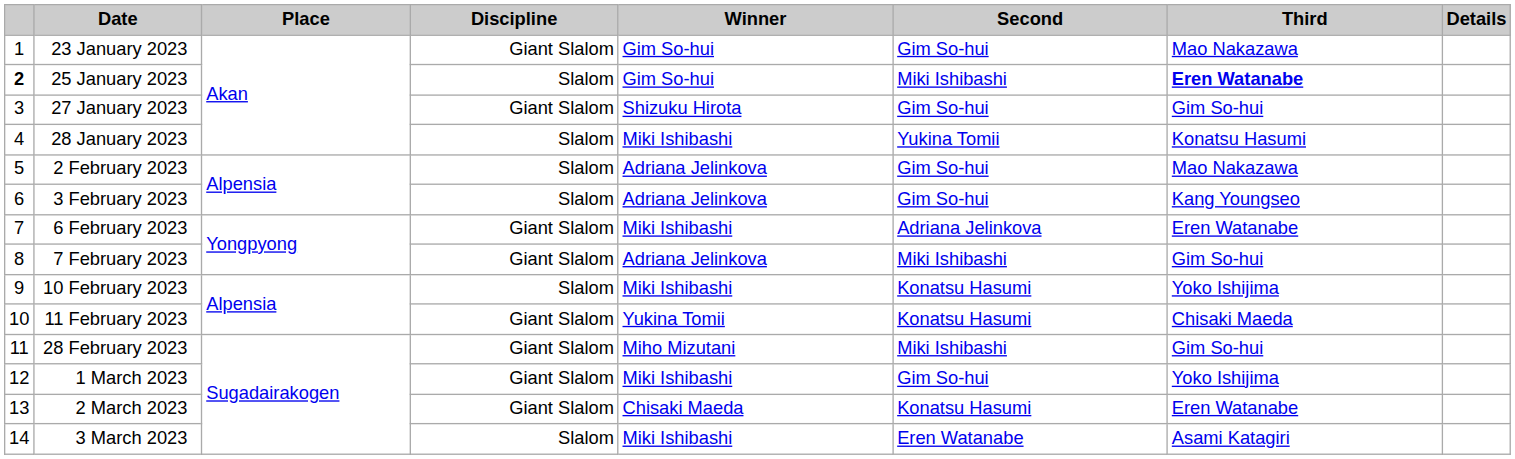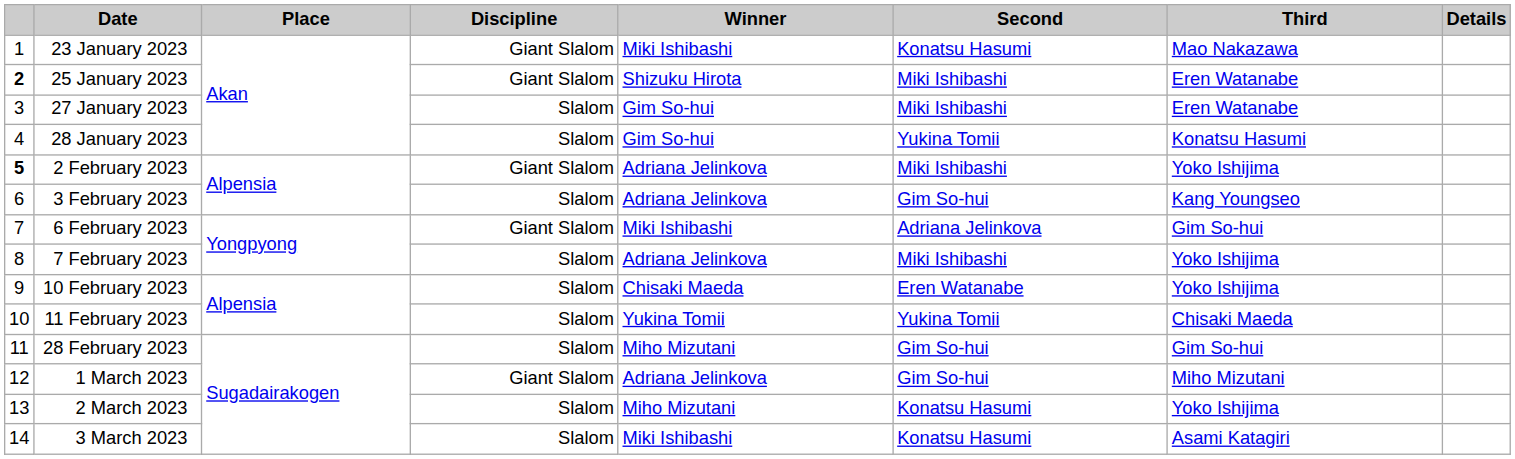 <table class="wikitable plainrowheaders" style="background:#fff; font-size:86%; line-height:16px; border:grey solid 1px; border-collapse:collapse;">
 <tr style="background:#ccc; text-align:center;">
 <th scope="col" style="background:#ccc; width=30 px;"></th>
 <th scope="col" style="background:#ccc; width:120px;">Date</th>
 <th scope="col" style="background:#ccc; width:150px;">Place</th>
 <th scope="col" style="background:#ccc; width:150px;">Discipline</th>
 <th scope="col" style="background:#ccc; width:200px;">Winner</th>
 <th scope="col" style="background:#ccc; width:200px;">Second</th>
 <th scope="col" style="background:#ccc; width:200px;">Third</th>
 <th scope="col" style="background:#ccc; width:10px;">Details</th>
 </tr>
 <tr>
 <td align=center>1</td>
 <td align=right>23 January 2023  </td>
 <td rowspan=4> <a href='#'>Akan</a></td>
 <td align=right>Giant Slalom</td>
-<td> <a href='#'>Gim So-hui</a></td>
-<td> <a href='#'>Gim So-hui</a></td>
+<td> <a href='#'>Miki Ishibashi</a></td>
+<td> <a href='#'>Konatsu Hasumi</a></td>
 <td> <a href='#'>Mao Nakazawa</a></td>
 <td></td>
 </tr>
 <tr>
 <td align=center><strong>2</strong></td>
 <td align=right>25 January 2023  </td>
-<td align=right>Slalom</td>
-<td> <a href='#'>Gim So-hui</a></td>
+<td align=right>Giant Slalom</td>
+<td> <a href='#'>Shizuku Hirota</a></td>
 <td> <a href='#'>Miki Ishibashi</a></td>
-<td><strong> <a href='#'>Eren Watanabe</a></strong></td>
+<td> <a href='#'>Eren Watanabe</a></td>
 <td></td>
 </tr>
 <tr>
 <td align=center>3</td>
 <td align=right>27 January 2023   </td>
-<td align=right>Giant Slalom</td>
-<td> <a href='#'>Shizuku Hirota</a></td>
+<td align=right>Slalom</td>
 <td> <a href='#'>Gim So-hui</a></td>
-<td> <a href='#'>Gim So-hui</a></td>
+<td> <a href='#'>Miki Ishibashi</a></td>
+<td> <a href='#'>Eren Watanabe</a></td>
 <td></td>
 </tr>
 <tr>
 <td align=center>4</td>
 <td align=right>28 January 2023   </td>
 <td align=right>Slalom</td>
-<td> <a href='#'>Miki Ishibashi</a></td>
+<td> <a href='#'>Gim So-hui</a></td>
 <td> <a href='#'>Yukina Tomii</a></td>
 <td> <a href='#'>Konatsu Hasumi</a></td>
 <td></td>
 </tr>
 <tr>
-<td align=center>5</td>
+<td align=center><strong>5</strong></td>
 <td align=right>2 February 2023  </td>
 <td rowspan=2> <a href='#'>Alpensia</a></td>
-<td align=right>Slalom</td>
+<td align=right>Giant Slalom</td>
 <td> <a href='#'>Adriana Jelinkova</a></td>
-<td> <a href='#'>Gim So-hui</a></td>
-<td> <a href='#'>Mao Nakazawa</a></td>
+<td> <a href='#'>Miki Ishibashi</a></td>
+<td> <a href='#'>Yoko Ishijima</a></td>
 <td></td>
 </tr>
 <tr>
 <td align=center>6</td>
 <td align=right>3 February 2023  </td>
 <td align=right>Slalom</td>
 <td> <a href='#'>Adriana Jelinkova</a></td>
 <td> <a href='#'>Gim So-hui</a></td>
 <td> <a href='#'>Kang Youngseo</a></td>
 <td></td>
 </tr>
 <tr>
 <td align=center>7</td>
 <td align=right>6 February 2023  </td>
 <td rowspan=2> <a href='#'>Yongpyong</a></td>
 <td align=right>Giant Slalom</td>
 <td> <a href='#'>Miki Ishibashi</a></td>
 <td> <a href='#'>Adriana Jelinkova</a></td>
-<td> <a href='#'>Eren Watanabe</a></td>
+<td> <a href='#'>Gim So-hui</a></td>
 <td></td>
 </tr>
 <tr>
 <td align=center>8</td>
 <td align=right>7 February 2023  </td>
-<td align=right>Giant Slalom</td>
+<td align=right>Slalom</td>
 <td> <a href='#'>Adriana Jelinkova</a></td>
 <td> <a href='#'>Miki Ishibashi</a></td>
-<td> <a href='#'>Gim So-hui</a></td>
+<td> <a href='#'>Yoko Ishijima</a></td>
 <td></td>
 </tr>
 <tr>
 <td align=center>9</td>
 <td align=right>10 February 2023  </td>
 <td rowspan=2> <a href='#'>Alpensia</a></td>
 <td align=right>Slalom</td>
-<td> <a href='#'>Miki Ishibashi</a></td>
-<td> <a href='#'>Konatsu Hasumi</a></td>
+<td> <a href='#'>Chisaki Maeda</a></td>
+<td> <a href='#'>Eren Watanabe</a></td>
 <td> <a href='#'>Yoko Ishijima</a></td>
 <td></td>
 </tr>
 <tr>
 <td align=center>10</td>
 <td align=right>11 February 2023  </td>
-<td align=right>Giant Slalom</td>
+<td align=right>Slalom</td>
 <td> <a href='#'>Yukina Tomii</a></td>
-<td> <a href='#'>Konatsu Hasumi</a></td>
+<td> <a href='#'>Yukina Tomii</a></td>
 <td> <a href='#'>Chisaki Maeda</a></td>
 <td></td>
 </tr>
 <tr>
 <td align=center>11</td>
 <td align=right>28 February 2023  </td>
 <td rowspan=4> <a href='#'>Sugadairakogen</a></td>
-<td align=right>Giant Slalom</td>
+<td align=right>Slalom</td>
 <td> <a href='#'>Miho Mizutani</a></td>
-<td> <a href='#'>Miki Ishibashi</a></td>
+<td> <a href='#'>Gim So-hui</a></td>
 <td> <a href='#'>Gim So-hui</a></td>
 <td></td>
 </tr>
 <tr>
 <td align=center>12</td>
 <td align=right>1 March 2023  </td>
 <td align=right>Giant Slalom</td>
-<td> <a href='#'>Miki Ishibashi</a></td>
+<td> <a href='#'>Adriana Jelinkova</a></td>
 <td> <a href='#'>Gim So-hui</a></td>
-<td> <a href='#'>Yoko Ishijima</a></td>
+<td> <a href='#'>Miho Mizutani</a></td>
 <td></td>
 </tr>
 <tr>
 <td align=center>13</td>
 <td align=right>2 March 2023   </td>
-<td align=right>Giant Slalom</td>
-<td> <a href='#'>Chisaki Maeda</a></td>
+<td align=right>Slalom</td>
+<td> <a href='#'>Miho Mizutani</a></td>
 <td> <a href='#'>Konatsu Hasumi</a></td>
-<td> <a href='#'>Eren Watanabe</a></td>
+<td> <a href='#'>Yoko Ishijima</a></td>
 <td></td>
 </tr>
 <tr>
 <td align=center>14</td>
 <td align=right>3 March 2023   </td>
 <td align=right>Slalom</td>
 <td> <a href='#'>Miki Ishibashi</a></td>
-<td> <a href='#'>Eren Watanabe</a></td>
+<td> <a href='#'>Konatsu Hasumi</a></td>
 <td> <a href='#'>Asami Katagiri</a></td>
 <td></td>
 </tr>
 </table>
